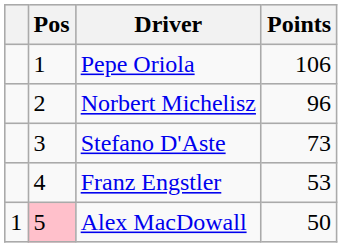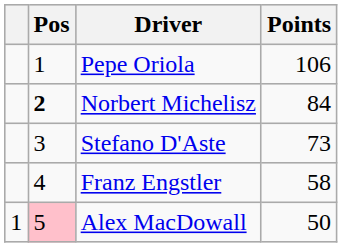 <table class="wikitable" style="font-size: 95%;">
 <tr>
 <th></th>
 <th>Pos</th>
 <th>Driver</th>
 <th>Points</th>
 </tr>
 <tr>
 <td align="left"></td>
 <td>1</td>
 <td> <a href='#'>Pepe Oriola</a></td>
 <td align="right">106</td>
 </tr>
 <tr>
 <td align="left"></td>
-<td>2</td>
+<td><strong>2</strong></td>
 <td> <a href='#'>Norbert Michelisz</a></td>
-<td align="right">96</td>
+<td align="right">84</td>
 </tr>
 <tr>
 <td align="left"></td>
 <td>3</td>
 <td> <a href='#'>Stefano D'Aste</a></td>
 <td align="right">73</td>
 </tr>
 <tr>
 <td align="left"></td>
 <td>4</td>
 <td> <a href='#'>Franz Engstler</a></td>
-<td align="right">53</td>
+<td align="right">58</td>
 </tr>
 <tr>
 <td align="left"> 1</td>
 <td style="background: pink;">5</td>
 <td> <a href='#'>Alex MacDowall</a></td>
 <td align="right">50</td>
 </tr>
 </table>
